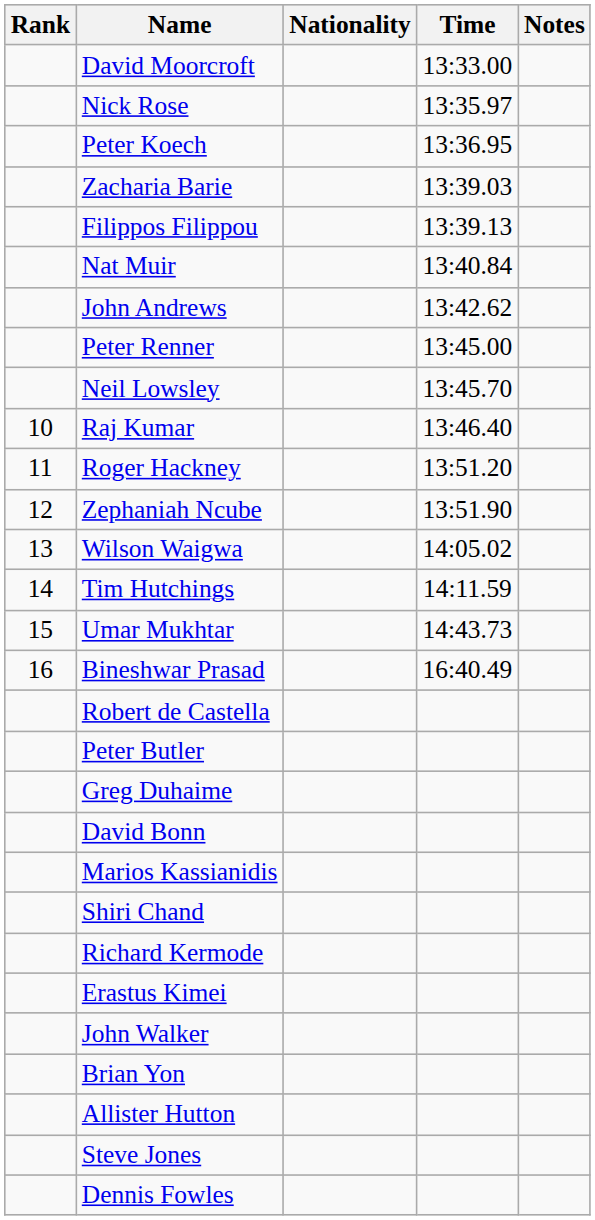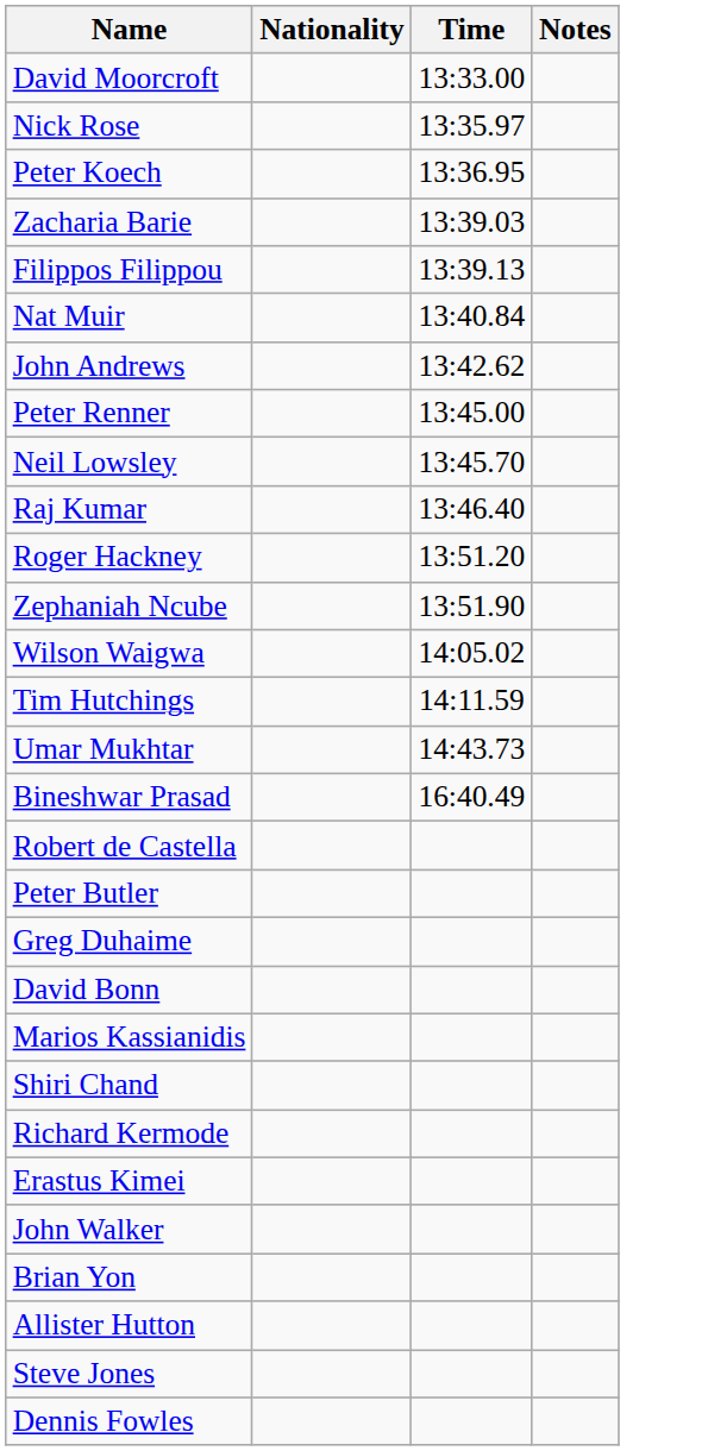 <table class="wikitable sortable" style=" text-align:center">
 <tr>
-<th>Rank</th>
 <th>Name</th>
 <th>Nationality</th>
 <th>Time</th>
 <th>Notes</th>
 </tr>
 <tr>
-<td></td>
 <td align=left><a href='#'>David Moorcroft</a></td>
 <td align=left></td>
 <td>13:33.00</td>
 <td></td>
 </tr>
 <tr>
-<td></td>
 <td align=left><a href='#'>Nick Rose</a></td>
 <td align=left></td>
 <td>13:35.97</td>
 <td></td>
 </tr>
 <tr>
-<td></td>
 <td align=left><a href='#'>Peter Koech</a></td>
 <td align=left></td>
 <td>13:36.95</td>
 <td></td>
 </tr>
 <tr>
-<td></td>
 <td align=left><a href='#'>Zacharia Barie</a></td>
 <td align=left></td>
 <td>13:39.03</td>
 <td></td>
 </tr>
 <tr>
-<td></td>
 <td align=left><a href='#'>Filippos Filippou</a></td>
 <td align=left></td>
 <td>13:39.13</td>
 <td></td>
 </tr>
 <tr>
-<td></td>
 <td align=left><a href='#'>Nat Muir</a></td>
 <td align=left></td>
 <td>13:40.84</td>
 <td></td>
 </tr>
 <tr>
-<td></td>
 <td align=left><a href='#'>John Andrews</a></td>
 <td align=left></td>
 <td>13:42.62</td>
 <td></td>
 </tr>
 <tr>
-<td></td>
 <td align=left><a href='#'>Peter Renner</a></td>
 <td align=left></td>
 <td>13:45.00</td>
 <td></td>
 </tr>
 <tr>
-<td></td>
 <td align=left><a href='#'>Neil Lowsley</a></td>
 <td align=left></td>
 <td>13:45.70</td>
 <td></td>
 </tr>
 <tr>
-<td>10</td>
 <td align=left><a href='#'>Raj Kumar</a></td>
 <td align=left></td>
 <td>13:46.40</td>
 <td></td>
 </tr>
 <tr>
-<td>11</td>
 <td align=left><a href='#'>Roger Hackney</a></td>
 <td align=left></td>
 <td>13:51.20</td>
 <td></td>
 </tr>
 <tr>
-<td>12</td>
 <td align=left><a href='#'>Zephaniah Ncube</a></td>
 <td align=left></td>
 <td>13:51.90</td>
 <td></td>
 </tr>
 <tr>
-<td>13</td>
 <td align=left><a href='#'>Wilson Waigwa</a></td>
 <td align=left></td>
 <td>14:05.02</td>
 <td></td>
 </tr>
 <tr>
-<td>14</td>
 <td align=left><a href='#'>Tim Hutchings</a></td>
 <td align=left></td>
 <td>14:11.59</td>
 <td></td>
 </tr>
 <tr>
-<td>15</td>
 <td align=left><a href='#'>Umar Mukhtar</a></td>
 <td align=left></td>
 <td>14:43.73</td>
 <td></td>
 </tr>
 <tr>
-<td>16</td>
 <td align=left><a href='#'>Bineshwar Prasad</a></td>
 <td align=left></td>
 <td>16:40.49</td>
 <td></td>
 </tr>
 <tr>
-<td></td>
 <td align=left><a href='#'>Robert de Castella</a></td>
 <td align=left></td>
 <td></td>
 <td></td>
 </tr>
 <tr>
-<td></td>
 <td align=left><a href='#'>Peter Butler</a></td>
 <td align=left></td>
 <td></td>
 <td></td>
 </tr>
 <tr>
-<td></td>
 <td align=left><a href='#'>Greg Duhaime</a></td>
 <td align=left></td>
 <td></td>
 <td></td>
 </tr>
 <tr>
-<td></td>
 <td align=left><a href='#'>David Bonn</a></td>
 <td align=left></td>
 <td></td>
 <td></td>
 </tr>
 <tr>
-<td></td>
 <td align=left><a href='#'>Marios Kassianidis</a></td>
 <td align=left></td>
 <td></td>
 <td></td>
 </tr>
 <tr>
-<td></td>
 <td align=left><a href='#'>Shiri Chand</a></td>
 <td align=left></td>
 <td></td>
 <td></td>
 </tr>
 <tr>
-<td></td>
 <td align=left><a href='#'>Richard Kermode</a></td>
 <td align=left></td>
 <td></td>
 <td></td>
 </tr>
 <tr>
-<td></td>
 <td align=left><a href='#'>Erastus Kimei</a></td>
 <td align=left></td>
 <td></td>
 <td></td>
 </tr>
 <tr>
-<td></td>
 <td align=left><a href='#'>John Walker</a></td>
 <td align=left></td>
 <td></td>
 <td></td>
 </tr>
 <tr>
-<td></td>
 <td align=left><a href='#'>Brian Yon</a></td>
 <td align=left></td>
 <td></td>
 <td></td>
 </tr>
 <tr>
-<td></td>
 <td align=left><a href='#'>Allister Hutton</a></td>
 <td align=left></td>
 <td></td>
 <td></td>
 </tr>
 <tr>
-<td></td>
 <td align=left><a href='#'>Steve Jones</a></td>
 <td align=left></td>
 <td></td>
 <td></td>
 </tr>
 <tr>
-<td></td>
 <td align=left><a href='#'>Dennis Fowles</a></td>
 <td align=left></td>
 <td></td>
 <td></td>
 </tr>
 </table>
